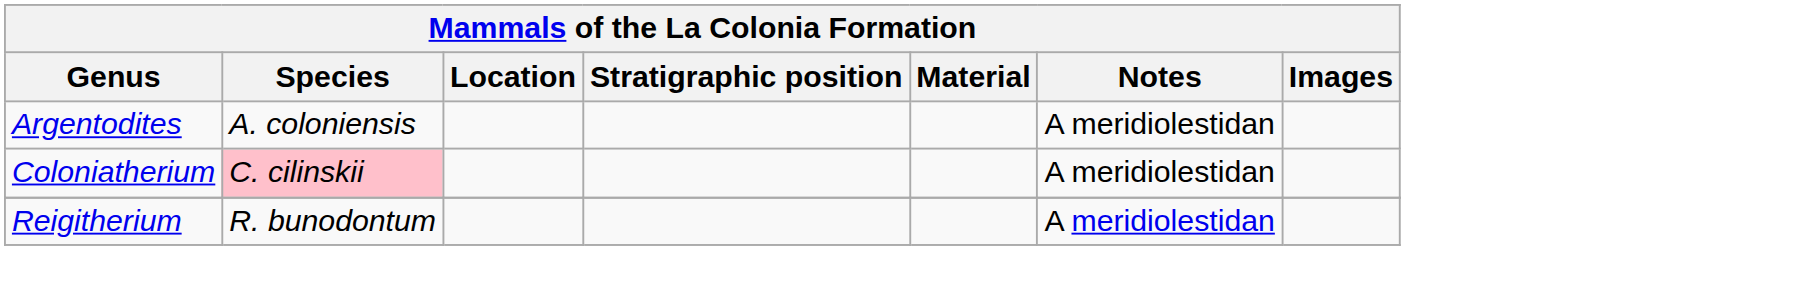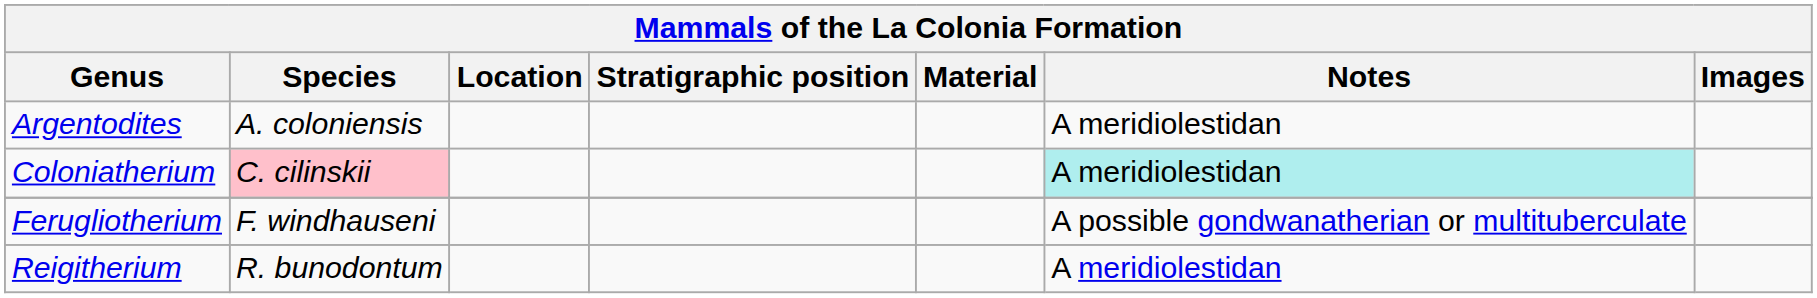 <table class="wikitable" align="center">
 <tr>
 <th colspan="7" align="center"><strong><a href='#'>Mammals</a> of the La Colonia Formation</strong></th>
 </tr>
 <tr>
 <th>Genus</th>
 <th>Species</th>
 <th>Location</th>
 <th>Stratigraphic position</th>
 <th>Material</th>
 <th>Notes</th>
 <th>Images</th>
 </tr>
 <tr>
 <td><em><a href='#'>Argentodites</a></em></td>
 <td><em>A. coloniensis</em></td>
 <td></td>
 <td></td>
 <td></td>
 <td>A meridiolestidan</td>
 <td></td>
 </tr>
 <tr>
 <td><em><a href='#'>Coloniatherium</a></em></td>
 <td style="background: pink;"><em>C. cilinskii</em></td>
 <td></td>
 <td></td>
 <td></td>
-<td>A meridiolestidan</td>
+<td style="background: paleturquoise;">A meridiolestidan</td>
 <td></td>
 </tr>
 <tr>
+</tr>
+<tr>
+<td><em><a href='#'>Ferugliotherium</a></em></td>
+<td><em>F. windhauseni</em></td>
+<td></td>
+<td></td>
+<td></td>
+<td>A possible <a href='#'>gondwanatherian</a> or <a href='#'>multituberculate</a></td>
+<td></td>
 </tr>
 <tr>
 <td><em><a href='#'>Reigitherium</a></em></td>
 <td><em>R. bunodontum</em></td>
 <td></td>
 <td></td>
 <td></td>
 <td>A <a href='#'>meridiolestidan</a></td>
 <td></td>
 </tr>
 </table>
